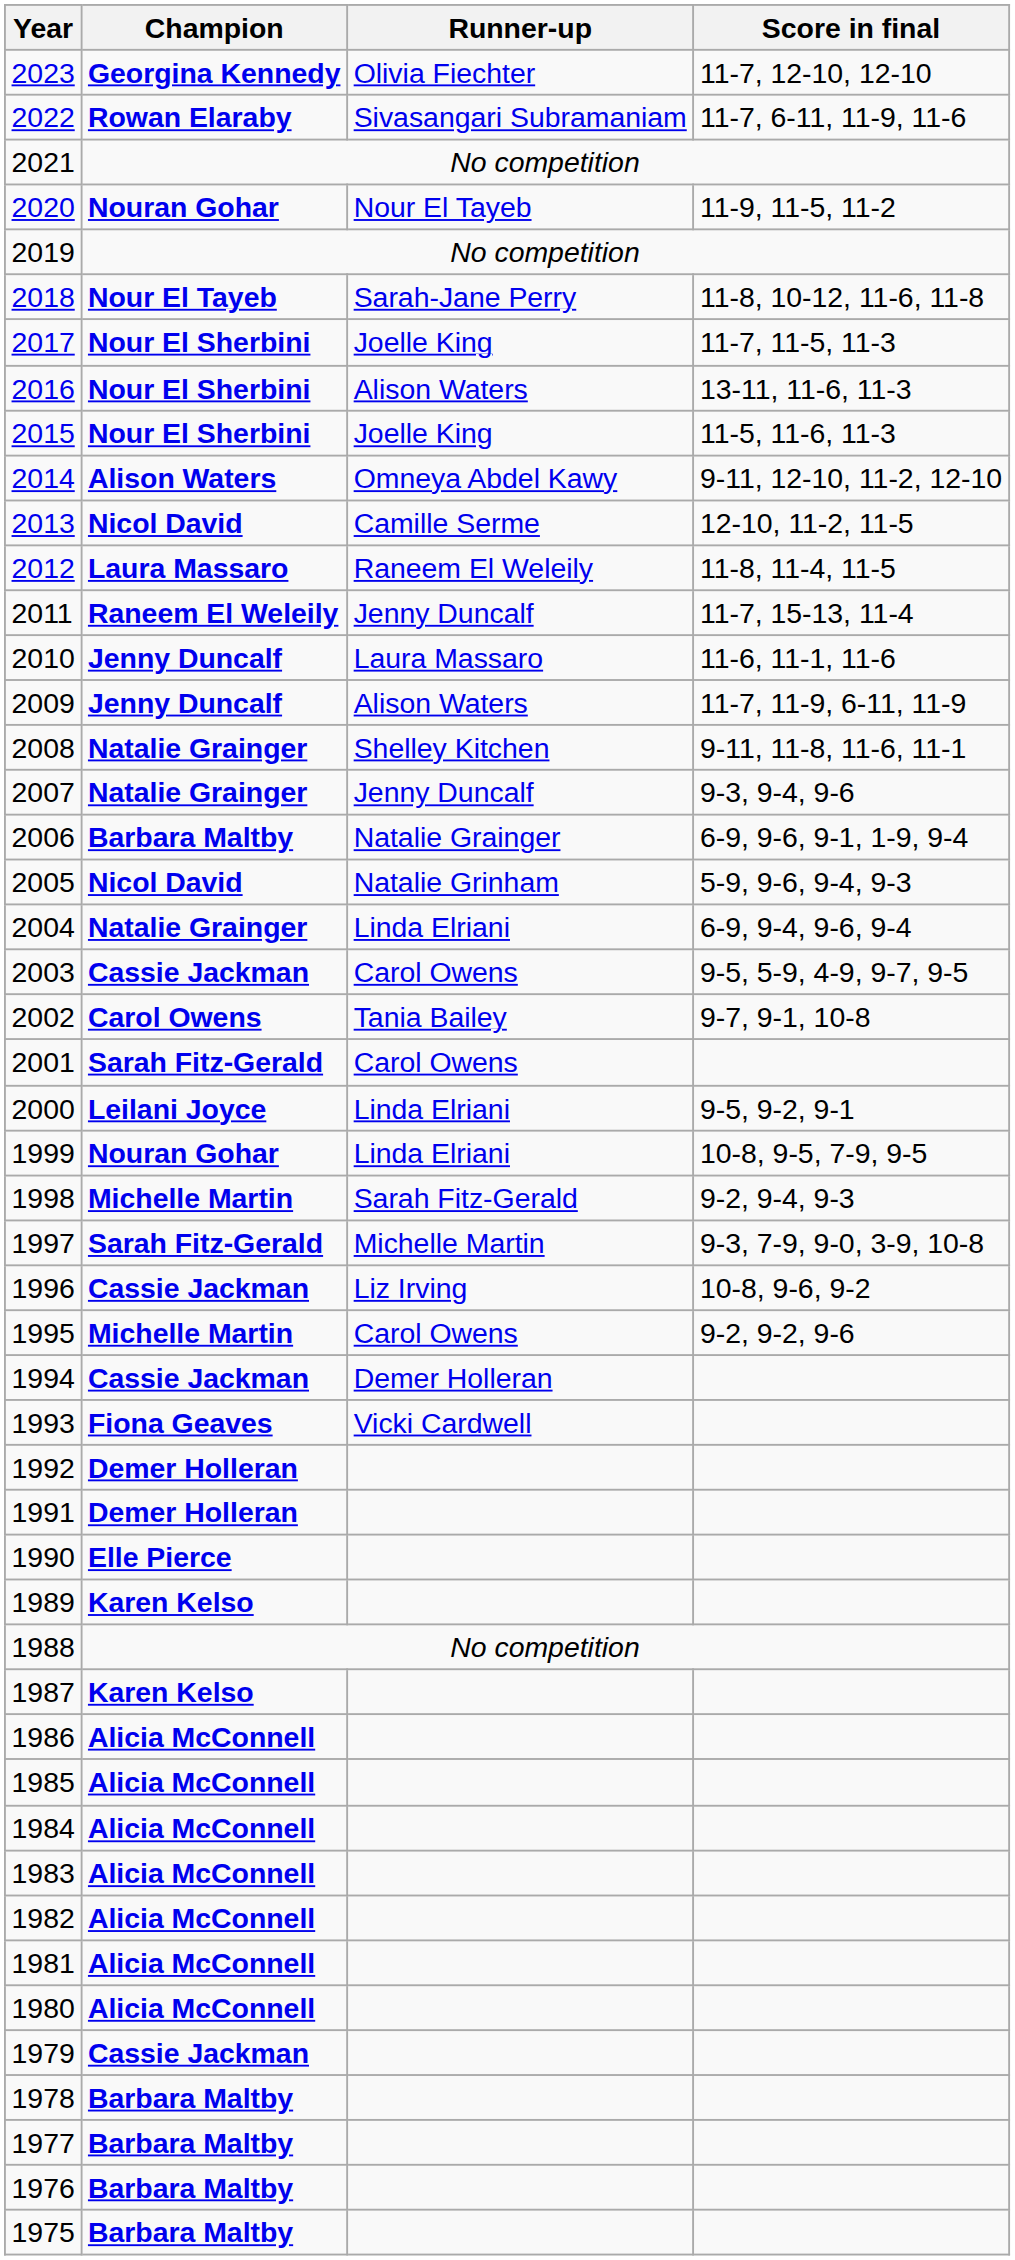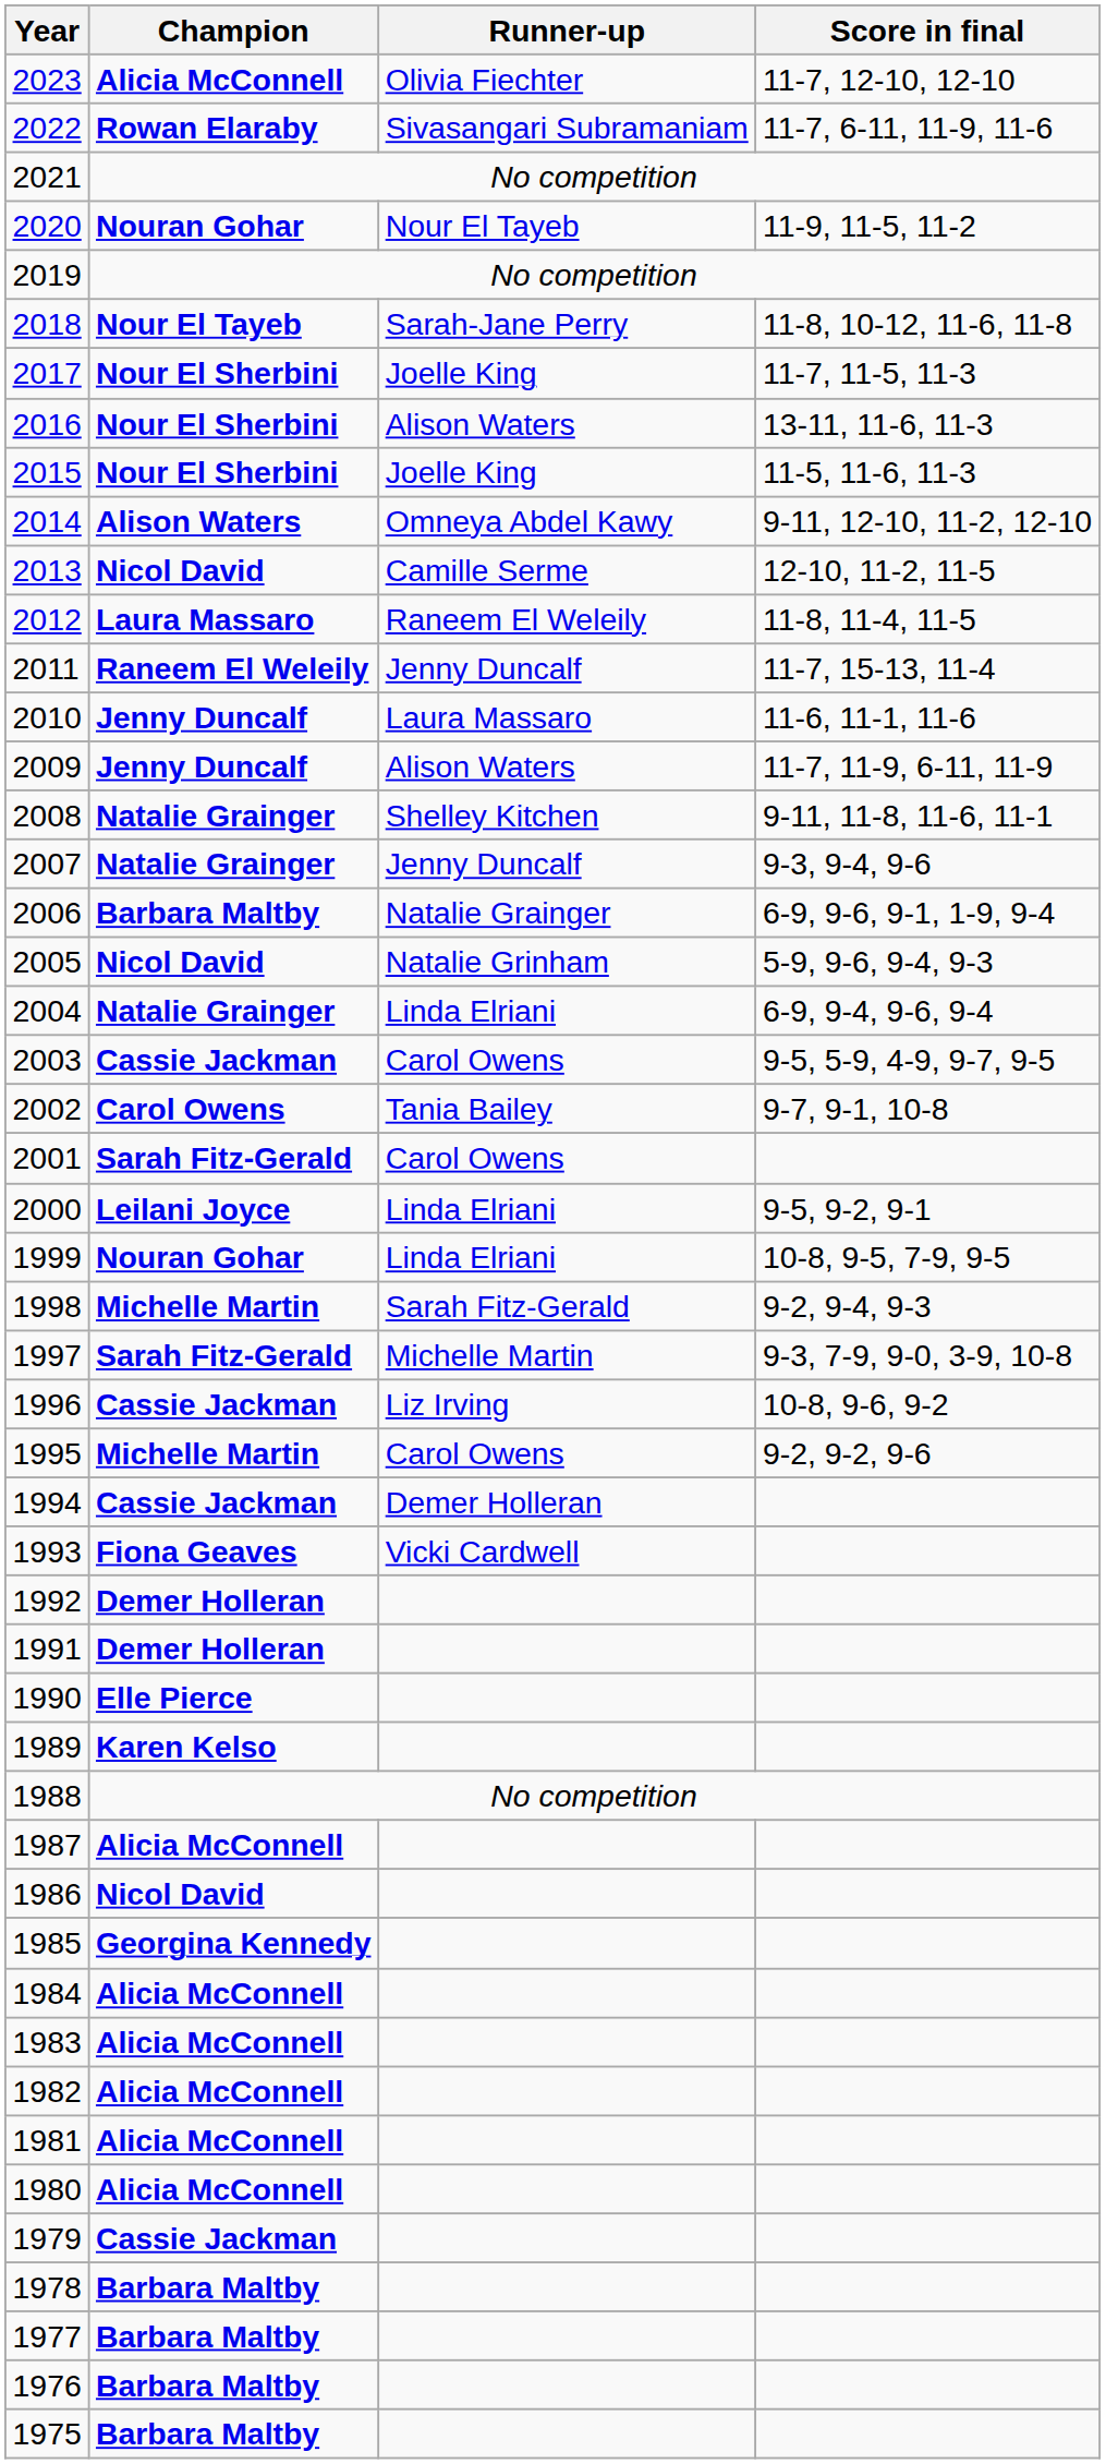 <table class="wikitable" style="font-size: 95%;">
 <tr>
 <th>Year</th>
 <th>Champion</th>
 <th>Runner-up</th>
 <th>Score in final</th>
 </tr>
 <tr>
 <td><a href='#'>2023</a></td>
-<td> <strong><a href='#'>Georgina Kennedy</a></strong></td>
+<td> <strong><a href='#'>Alicia McConnell</a></strong></td>
 <td> <a href='#'>Olivia Fiechter</a></td>
 <td>11-7, 12-10, 12-10</td>
 </tr>
 <tr>
 <td><a href='#'>2022</a></td>
 <td> <strong><a href='#'>Rowan Elaraby</a></strong></td>
 <td> <a href='#'>Sivasangari Subramaniam</a></td>
 <td>11-7, 6-11, 11-9, 11-6</td>
 </tr>
 <tr>
 <td>2021</td>
 <td rowspan=1 colspan=3 align="center"><em>No competition</em></td>
 </tr>
 <tr>
 <td><a href='#'>2020</a></td>
 <td> <strong><a href='#'>Nouran Gohar</a></strong></td>
 <td> <a href='#'>Nour El Tayeb</a></td>
 <td>11-9, 11-5, 11-2</td>
 </tr>
 <tr>
 <td>2019</td>
 <td rowspan=1 colspan=3 align="center"><em>No competition</em></td>
 </tr>
 <tr>
 <td><a href='#'>2018</a></td>
 <td> <strong><a href='#'>Nour El Tayeb</a></strong></td>
 <td> <a href='#'>Sarah-Jane Perry</a></td>
 <td>11-8, 10-12, 11-6, 11-8</td>
 </tr>
 <tr>
 <td><a href='#'>2017</a></td>
 <td> <strong><a href='#'>Nour El Sherbini</a></strong></td>
 <td> <a href='#'>Joelle King</a></td>
 <td>11-7, 11-5, 11-3</td>
 </tr>
 <tr>
 <td><a href='#'>2016</a></td>
 <td> <strong><a href='#'>Nour El Sherbini</a></strong></td>
 <td> <a href='#'>Alison Waters</a></td>
 <td>13-11, 11-6, 11-3</td>
 </tr>
 <tr>
 <td><a href='#'>2015</a></td>
 <td> <strong><a href='#'>Nour El Sherbini</a></strong></td>
 <td> <a href='#'>Joelle King</a></td>
 <td>11-5, 11-6, 11-3</td>
 </tr>
 <tr>
 <td><a href='#'>2014</a></td>
 <td> <strong><a href='#'>Alison Waters</a></strong></td>
 <td> <a href='#'>Omneya Abdel Kawy</a></td>
 <td>9-11, 12-10, 11-2, 12-10</td>
 </tr>
 <tr>
 <td><a href='#'>2013</a></td>
 <td> <strong><a href='#'>Nicol David</a></strong></td>
 <td> <a href='#'>Camille Serme</a></td>
 <td>12-10, 11-2, 11-5</td>
 </tr>
 <tr>
 <td><a href='#'>2012</a></td>
 <td> <strong><a href='#'>Laura Massaro</a></strong></td>
 <td> <a href='#'>Raneem El Weleily</a></td>
 <td>11-8, 11-4, 11-5</td>
 </tr>
 <tr>
 <td>2011</td>
 <td> <strong><a href='#'>Raneem El Weleily</a></strong></td>
 <td> <a href='#'>Jenny Duncalf</a></td>
 <td>11-7, 15-13, 11-4</td>
 </tr>
 <tr>
 <td>2010</td>
 <td> <strong><a href='#'>Jenny Duncalf</a></strong></td>
 <td> <a href='#'>Laura Massaro</a></td>
 <td>11-6, 11-1, 11-6</td>
 </tr>
 <tr>
 <td>2009</td>
 <td> <strong><a href='#'>Jenny Duncalf</a></strong></td>
 <td> <a href='#'>Alison Waters</a></td>
 <td>11-7, 11-9, 6-11, 11-9</td>
 </tr>
 <tr>
 <td>2008</td>
 <td> <strong><a href='#'>Natalie Grainger</a></strong></td>
 <td> <a href='#'>Shelley Kitchen</a></td>
 <td>9-11, 11-8, 11-6, 11-1</td>
 </tr>
 <tr>
 <td>2007</td>
 <td> <strong><a href='#'>Natalie Grainger</a></strong></td>
 <td> <a href='#'>Jenny Duncalf</a></td>
 <td>9-3, 9-4, 9-6</td>
 </tr>
 <tr>
 <td>2006</td>
 <td> <strong><a href='#'>Barbara Maltby</a></strong></td>
 <td> <a href='#'>Natalie Grainger</a></td>
 <td>6-9, 9-6, 9-1, 1-9, 9-4</td>
 </tr>
 <tr>
 <td>2005</td>
 <td> <strong><a href='#'>Nicol David</a></strong></td>
 <td> <a href='#'>Natalie Grinham</a></td>
 <td>5-9, 9-6, 9-4, 9-3</td>
 </tr>
 <tr>
 <td>2004</td>
 <td> <strong><a href='#'>Natalie Grainger</a></strong></td>
 <td> <a href='#'>Linda Elriani</a></td>
 <td>6-9, 9-4, 9-6, 9-4</td>
 </tr>
 <tr>
 <td>2003</td>
 <td> <strong><a href='#'>Cassie Jackman</a></strong></td>
 <td> <a href='#'>Carol Owens</a></td>
 <td>9-5, 5-9, 4-9, 9-7, 9-5</td>
 </tr>
 <tr>
 <td>2002</td>
 <td> <strong><a href='#'>Carol Owens</a></strong></td>
 <td> <a href='#'>Tania Bailey</a></td>
 <td>9-7, 9-1, 10-8</td>
 </tr>
 <tr>
 <td>2001</td>
 <td> <strong><a href='#'>Sarah Fitz-Gerald</a></strong></td>
 <td> <a href='#'>Carol Owens</a></td>
 <td></td>
 </tr>
 <tr>
 <td>2000</td>
 <td> <strong><a href='#'>Leilani Joyce</a></strong></td>
 <td> <a href='#'>Linda Elriani</a></td>
 <td>9-5, 9-2, 9-1</td>
 </tr>
 <tr>
 <td>1999</td>
 <td> <strong><a href='#'>Nouran Gohar</a></strong></td>
 <td> <a href='#'>Linda Elriani</a></td>
 <td>10-8, 9-5, 7-9, 9-5</td>
 </tr>
 <tr>
 <td>1998</td>
 <td> <strong><a href='#'>Michelle Martin</a></strong></td>
 <td> <a href='#'>Sarah Fitz-Gerald</a></td>
 <td>9-2, 9-4, 9-3</td>
 </tr>
 <tr>
 <td>1997</td>
 <td> <strong><a href='#'>Sarah Fitz-Gerald</a></strong></td>
 <td> <a href='#'>Michelle Martin</a></td>
 <td>9-3, 7-9, 9-0, 3-9, 10-8</td>
 </tr>
 <tr>
 <td>1996</td>
 <td> <strong><a href='#'>Cassie Jackman</a></strong></td>
 <td> <a href='#'>Liz Irving</a></td>
 <td>10-8, 9-6, 9-2</td>
 </tr>
 <tr>
 <td>1995</td>
 <td> <strong><a href='#'>Michelle Martin</a></strong></td>
 <td> <a href='#'>Carol Owens</a></td>
 <td>9-2, 9-2, 9-6</td>
 </tr>
 <tr>
 <td>1994</td>
 <td> <strong><a href='#'>Cassie Jackman</a></strong></td>
 <td> <a href='#'>Demer Holleran</a></td>
 <td></td>
 </tr>
 <tr>
 <td>1993</td>
 <td> <strong><a href='#'>Fiona Geaves</a></strong></td>
 <td> <a href='#'>Vicki Cardwell</a></td>
 <td></td>
 </tr>
 <tr>
 <td>1992</td>
 <td> <strong><a href='#'>Demer Holleran</a></strong></td>
 <td></td>
 <td></td>
 </tr>
 <tr>
 <td>1991</td>
 <td> <strong><a href='#'>Demer Holleran</a></strong></td>
 <td></td>
 <td></td>
 </tr>
 <tr>
 <td>1990</td>
 <td> <strong><a href='#'>Elle Pierce</a></strong></td>
 <td></td>
 <td></td>
 </tr>
 <tr>
 <td>1989</td>
 <td> <strong><a href='#'>Karen Kelso</a></strong></td>
 <td></td>
 <td></td>
 </tr>
 <tr>
 <td>1988</td>
 <td colspan=3 style="text-align:center;"><em>No competition</em></td>
 </tr>
 <tr>
 <td>1987</td>
-<td> <strong><a href='#'>Karen Kelso</a></strong></td>
+<td> <strong><a href='#'>Alicia McConnell</a></strong></td>
 <td></td>
 <td></td>
 </tr>
 <tr>
 <td>1986</td>
-<td> <strong><a href='#'>Alicia McConnell</a></strong></td>
+<td> <strong><a href='#'>Nicol David</a></strong></td>
 <td></td>
 <td></td>
 </tr>
 <tr>
 <td>1985</td>
-<td> <strong><a href='#'>Alicia McConnell</a></strong></td>
+<td> <strong><a href='#'>Georgina Kennedy</a></strong></td>
 <td></td>
 <td></td>
 </tr>
 <tr>
 <td>1984</td>
 <td> <strong><a href='#'>Alicia McConnell</a></strong></td>
 <td></td>
 <td></td>
 </tr>
 <tr>
 <td>1983</td>
 <td> <strong><a href='#'>Alicia McConnell</a></strong></td>
 <td></td>
 <td></td>
 </tr>
 <tr>
 <td>1982</td>
 <td> <strong><a href='#'>Alicia McConnell</a></strong></td>
 <td></td>
 <td></td>
 </tr>
 <tr>
 <td>1981</td>
 <td> <strong><a href='#'>Alicia McConnell</a></strong></td>
 <td></td>
 <td></td>
 </tr>
 <tr>
 <td>1980</td>
 <td> <strong><a href='#'>Alicia McConnell</a></strong></td>
 <td></td>
 <td></td>
 </tr>
 <tr>
 <td>1979</td>
 <td> <strong><a href='#'>Cassie Jackman</a></strong></td>
 <td></td>
 <td></td>
 </tr>
 <tr>
 <td>1978</td>
 <td> <strong><a href='#'>Barbara Maltby</a></strong></td>
 <td></td>
 <td></td>
 </tr>
 <tr>
 <td>1977</td>
 <td> <strong><a href='#'>Barbara Maltby</a></strong></td>
 <td></td>
 <td></td>
 </tr>
 <tr>
 <td>1976</td>
 <td> <strong><a href='#'>Barbara Maltby</a></strong></td>
 <td></td>
 <td></td>
 </tr>
 <tr>
 <td>1975</td>
 <td> <strong><a href='#'>Barbara Maltby</a></strong></td>
 <td></td>
 <td></td>
 </tr>
 </table>
